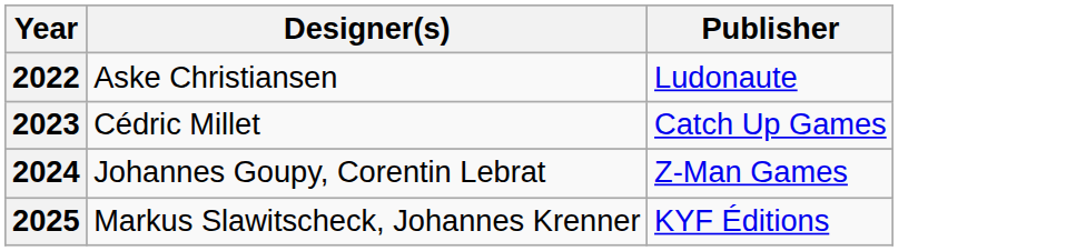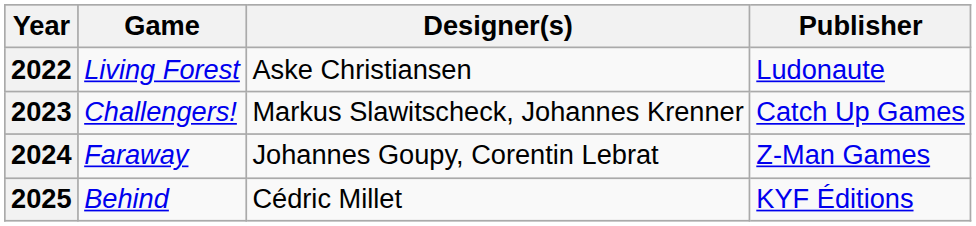 <table class="wikitable alternance">
 <tr>
 <th scope="col">Year</th>
+<th scope="col">Game</th>
 <th scope="col">Designer(s)</th>
 <th scope="col">Publisher</th>
 </tr>
 <tr>
 <th scope="row">2022</th>
+<td><em><a href='#'>Living Forest</a></em></td>
 <td>Aske Christiansen</td>
 <td><a href='#'>Ludonaute</a></td>
 </tr>
 <tr>
 <th>2023</th>
-<td>Cédric Millet</td>
+<td><em><a href='#'>Challengers!</a></em></td>
+<td>Markus Slawitscheck, Johannes Krenner</td>
 <td><a href='#'>Catch Up Games</a></td>
 </tr>
 <tr>
 <th>2024</th>
+<td><em><a href='#'>Faraway</a></em></td>
 <td>Johannes Goupy, Corentin Lebrat</td>
 <td><a href='#'>Z-Man Games</a></td>
 </tr>
 <tr>
 <th>2025</th>
-<td>Markus Slawitscheck, Johannes Krenner</td>
+<td><em><a href='#'>Behind</a></em></td>
+<td>Cédric Millet</td>
 <td><a href='#'>KYF Éditions</a></td>
 </tr>
 </table>
